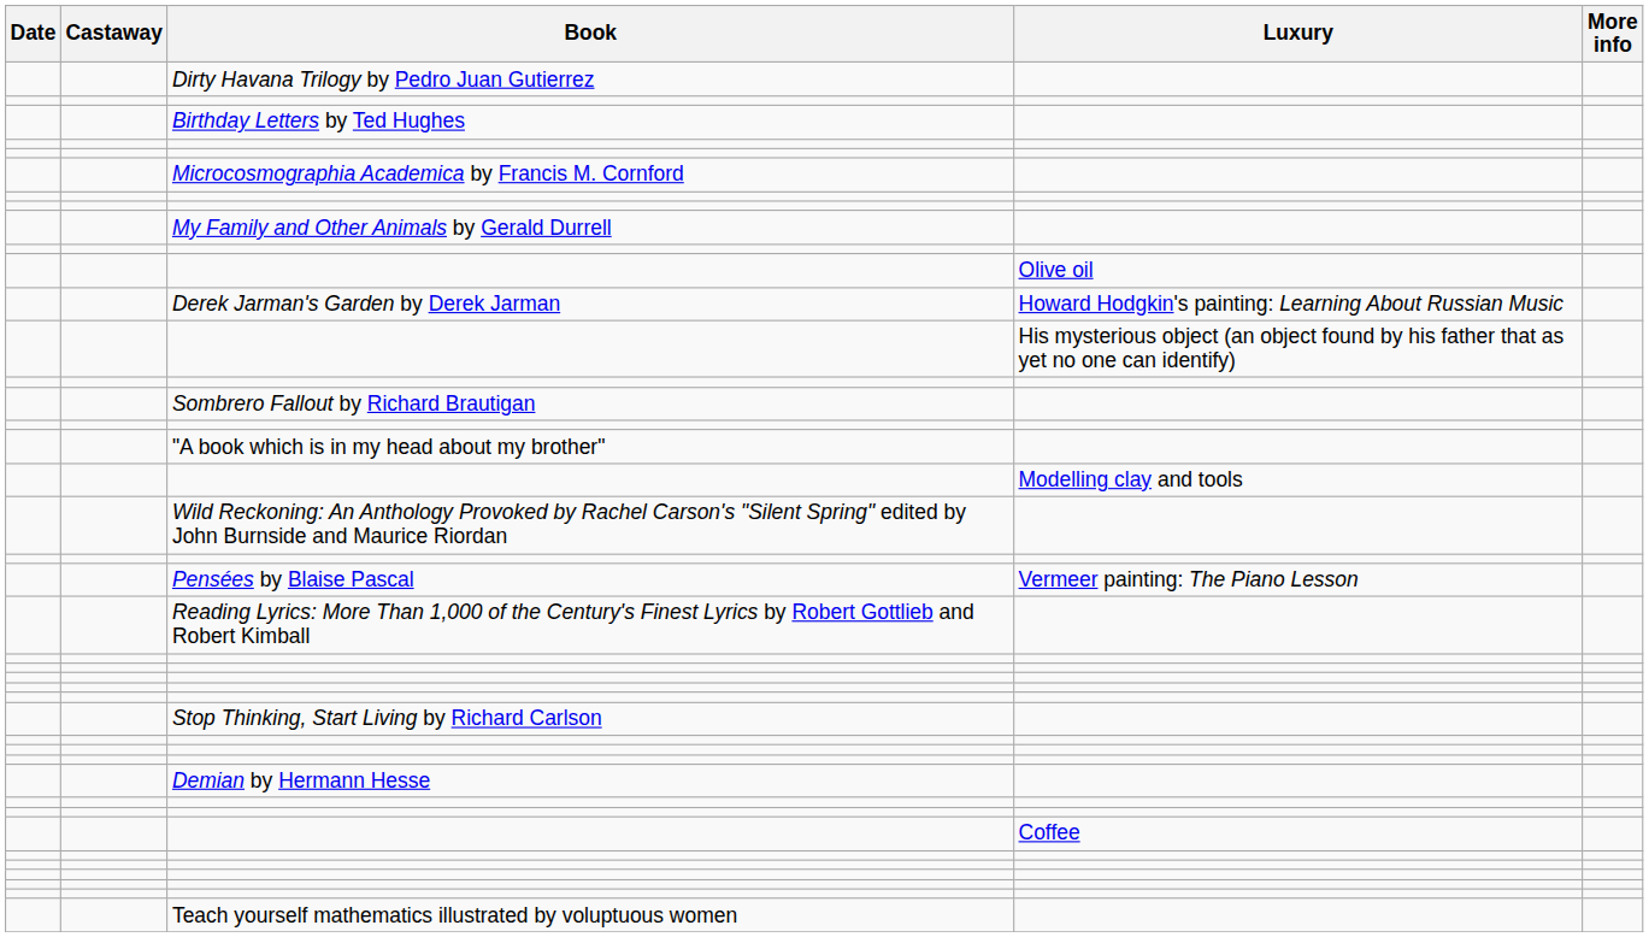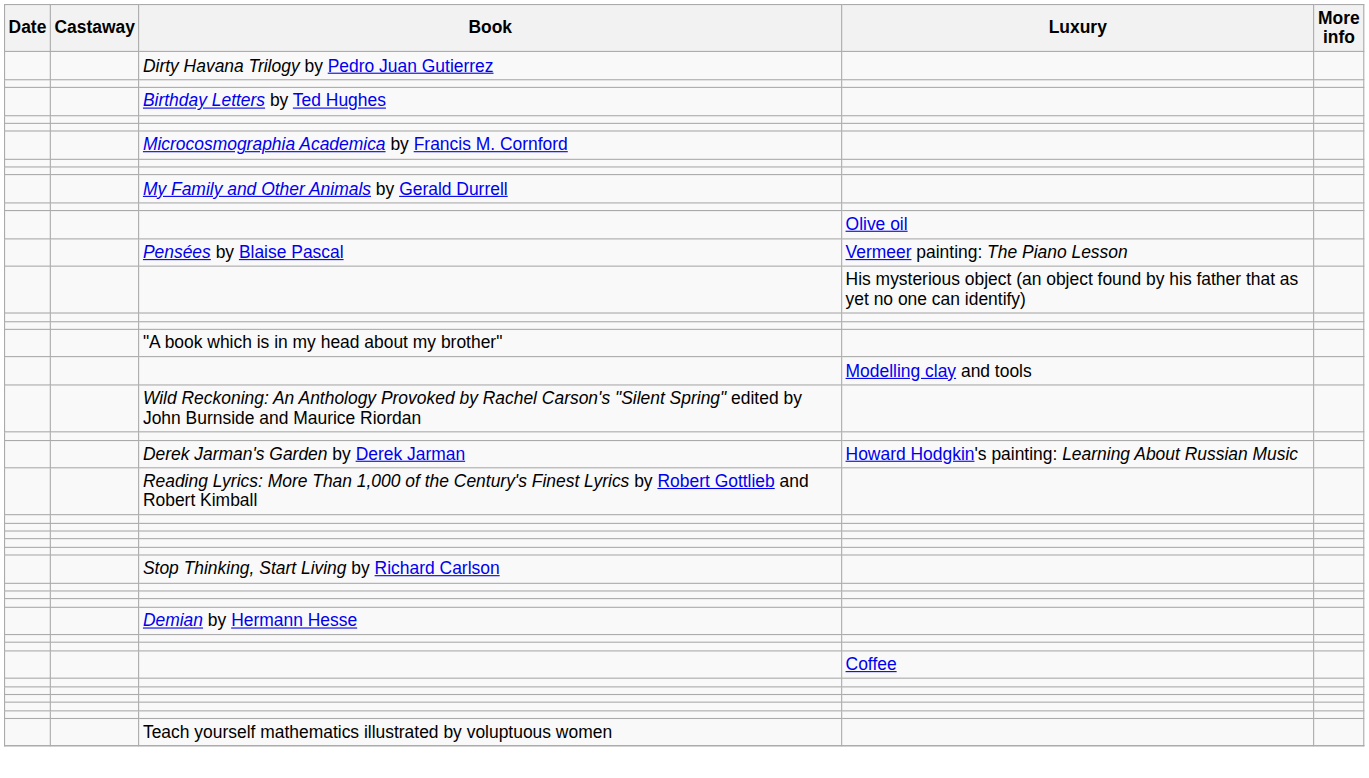 <table class="wikitable sortable">
 <tr>
 <th>Date</th>
 <th>Castaway</th>
 <th>Book</th>
 <th>Luxury</th>
 <th class="unsortable">More<br>info</th>
 </tr>
 <tr>
 <td></td>
 <td></td>
 <td><em>Dirty Havana Trilogy</em> by <a href='#'>Pedro Juan Gutierrez</a></td>
 <td></td>
 <td></td>
 </tr>
 <tr>
 <td></td>
 <td></td>
 <td></td>
 <td></td>
 <td></td>
 </tr>
 <tr>
 <td></td>
 <td></td>
 <td><em><a href='#'>Birthday Letters</a></em> by <a href='#'>Ted Hughes</a></td>
 <td></td>
 <td></td>
 </tr>
 <tr>
 <td></td>
 <td></td>
 <td></td>
 <td></td>
 <td></td>
 </tr>
 <tr>
 <td></td>
 <td></td>
 <td></td>
 <td></td>
 <td></td>
 </tr>
 <tr>
 <td></td>
 <td></td>
 <td><em><a href='#'>Microcosmographia Academica</a></em> by <a href='#'>Francis M. Cornford</a></td>
 <td></td>
 <td></td>
 </tr>
 <tr>
 <td></td>
 <td></td>
 <td></td>
 <td></td>
 <td></td>
 </tr>
 <tr>
 <td></td>
 <td></td>
 <td></td>
 <td></td>
 <td></td>
 </tr>
 <tr>
 <td></td>
 <td></td>
 <td><em><a href='#'>My Family and Other Animals</a></em> by <a href='#'>Gerald Durrell</a></td>
 <td></td>
 <td></td>
 </tr>
 <tr>
 <td></td>
 <td></td>
 <td></td>
 <td></td>
 <td></td>
 </tr>
 <tr>
 <td></td>
 <td></td>
 <td></td>
 <td><a href='#'>Olive oil</a></td>
 <td></td>
 </tr>
 <tr>
 <td></td>
 <td></td>
-<td><em>Derek Jarman's Garden</em> by <a href='#'>Derek Jarman</a></td>
-<td><a href='#'>Howard Hodgkin</a>'s painting: <em>Learning About Russian Music</em></td>
+<td><em><a href='#'>Pensées</a></em> by <a href='#'>Blaise Pascal</a></td>
+<td><a href='#'>Vermeer</a> painting: <em>The Piano Lesson</em></td>
 <td></td>
 </tr>
 <tr>
 <td></td>
 <td></td>
 <td></td>
 <td>His mysterious object (an object found by his father that as yet no one can identify)</td>
 <td></td>
 </tr>
 <tr>
 <td></td>
 <td></td>
 <td></td>
-<td></td>
-<td></td>
-</tr>
-<tr>
-<td></td>
-<td></td>
-<td><em>Sombrero Fallout</em> by <a href='#'>Richard Brautigan</a></td>
 <td></td>
 <td></td>
 </tr>
 <tr>
 <td></td>
 <td></td>
 <td></td>
 <td></td>
 <td></td>
 </tr>
 <tr>
 <td></td>
 <td></td>
 <td>"A book which is in my head about my brother"</td>
 <td></td>
 <td></td>
 </tr>
 <tr>
 <td></td>
 <td></td>
 <td></td>
 <td><a href='#'>Modelling clay</a> and tools</td>
 <td></td>
 </tr>
 <tr>
 <td></td>
 <td></td>
 <td><em>Wild Reckoning: An Anthology Provoked by Rachel Carson's "Silent Spring"</em> edited by John Burnside and Maurice Riordan</td>
 <td></td>
 <td></td>
 </tr>
 <tr>
 <td></td>
 <td></td>
 <td></td>
 <td></td>
 <td></td>
 </tr>
 <tr>
 <td></td>
 <td></td>
-<td><em><a href='#'>Pensées</a></em> by <a href='#'>Blaise Pascal</a></td>
-<td><a href='#'>Vermeer</a> painting: <em>The Piano Lesson</em></td>
+<td><em>Derek Jarman's Garden</em> by <a href='#'>Derek Jarman</a></td>
+<td><a href='#'>Howard Hodgkin</a>'s painting: <em>Learning About Russian Music</em></td>
 <td></td>
 </tr>
 <tr>
 <td></td>
 <td></td>
 <td><em>Reading Lyrics: More Than 1,000 of the Century's Finest Lyrics</em> by <a href='#'>Robert Gottlieb</a> and Robert Kimball</td>
 <td></td>
 <td></td>
 </tr>
 <tr>
 <td></td>
 <td></td>
 <td></td>
 <td></td>
 <td></td>
 </tr>
 <tr>
 <td></td>
 <td></td>
 <td></td>
 <td></td>
 <td></td>
 </tr>
 <tr>
 <td></td>
 <td></td>
 <td></td>
 <td></td>
 <td></td>
 </tr>
 <tr>
 <td></td>
 <td></td>
 <td></td>
 <td></td>
 <td></td>
 </tr>
 <tr>
 <td></td>
 <td></td>
 <td></td>
 <td></td>
 <td></td>
 </tr>
 <tr>
 <td></td>
 <td></td>
 <td><em>Stop Thinking, Start Living</em> by <a href='#'>Richard Carlson</a></td>
 <td></td>
 <td></td>
 </tr>
 <tr>
 <td></td>
 <td></td>
 <td></td>
 <td></td>
 <td></td>
 </tr>
 <tr>
 <td></td>
 <td></td>
 <td></td>
 <td></td>
 <td></td>
 </tr>
 <tr>
 <td></td>
 <td></td>
 <td></td>
 <td></td>
 <td></td>
 </tr>
 <tr>
 <td></td>
 <td></td>
 <td><em><a href='#'>Demian</a></em> by <a href='#'>Hermann Hesse</a></td>
 <td></td>
 <td></td>
 </tr>
 <tr>
 <td></td>
 <td></td>
 <td></td>
 <td></td>
 <td></td>
 </tr>
 <tr>
 <td></td>
 <td></td>
 <td></td>
 <td></td>
 <td></td>
 </tr>
 <tr>
 <td></td>
 <td></td>
 <td></td>
 <td><a href='#'>Coffee</a></td>
 <td></td>
 </tr>
 <tr>
 <td></td>
 <td></td>
 <td></td>
 <td></td>
 <td></td>
 </tr>
 <tr>
 <td></td>
 <td></td>
 <td></td>
 <td></td>
 <td></td>
 </tr>
 <tr>
 <td></td>
 <td></td>
 <td></td>
 <td></td>
 <td></td>
 </tr>
 <tr>
 <td></td>
 <td></td>
 <td></td>
 <td></td>
 <td></td>
 </tr>
 <tr>
 <td></td>
 <td></td>
 <td></td>
 <td></td>
 <td></td>
 </tr>
 <tr>
 <td></td>
 <td></td>
 <td>Teach yourself mathematics illustrated by voluptuous women</td>
 <td></td>
 <td></td>
 </tr>
 <tr>
 </tr>
 </table>
